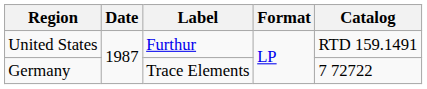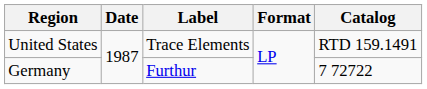 <table class="wikitable">
 <tr>
 <th>Region</th>
 <th>Date</th>
 <th>Label</th>
 <th>Format</th>
 <th>Catalog</th>
 </tr>
 <tr>
 <td>United States</td>
 <td rowspan="2">1987</td>
-<td><a href='#'>Furthur</a></td>
+<td>Trace Elements</td>
 <td rowspan="2"><a href='#'>LP</a></td>
 <td>RTD 159.1491</td>
 </tr>
 <tr>
 <td>Germany</td>
-<td>Trace Elements</td>
+<td><a href='#'>Furthur</a></td>
 <td>7 72722</td>
 </tr>
 </table>
